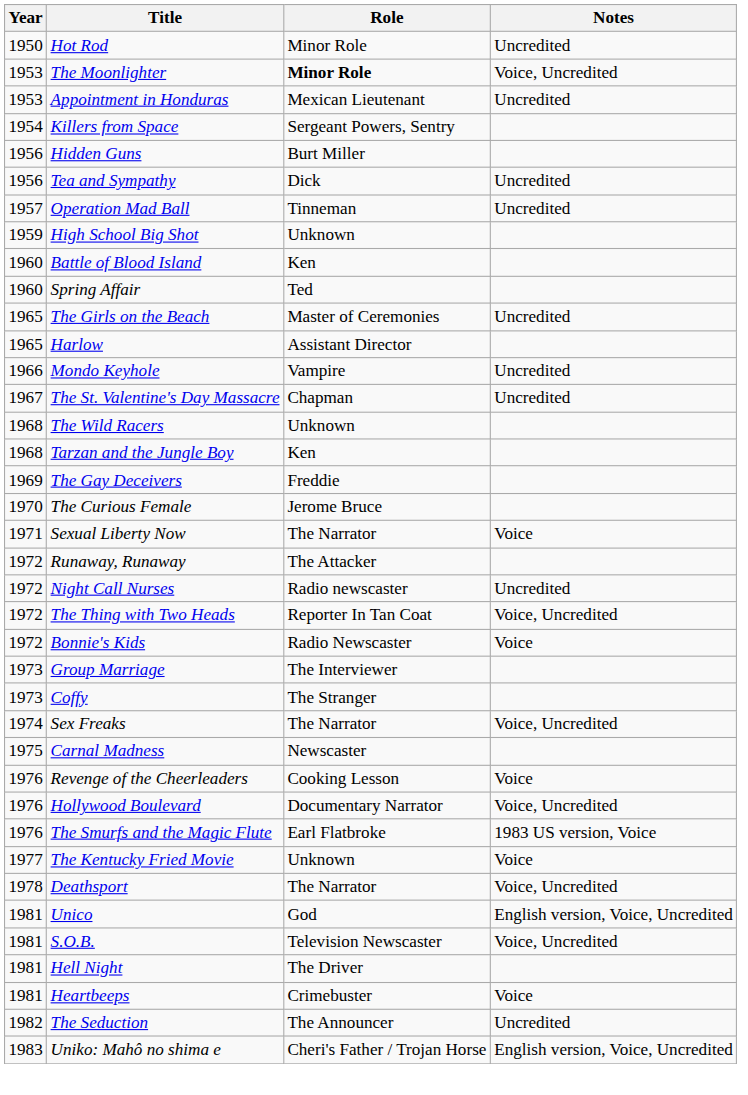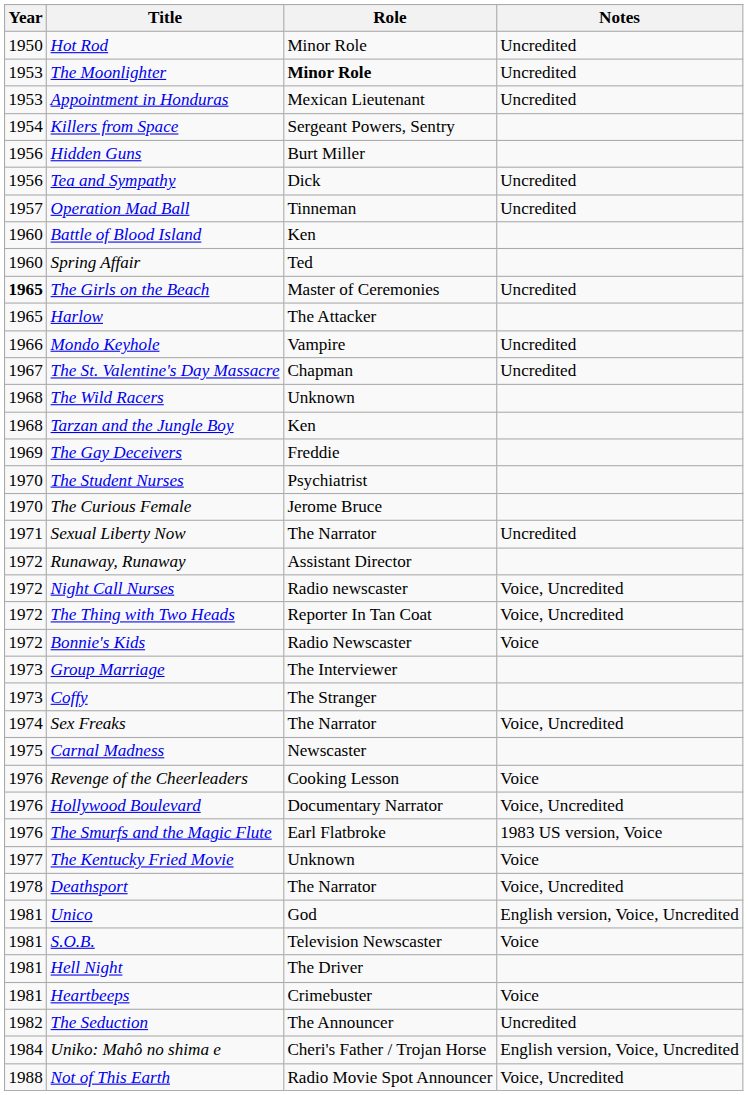 <table class="wikitable">
 <tr>
 <th>Year</th>
 <th>Title</th>
 <th>Role</th>
 <th>Notes</th>
 </tr>
 <tr>
 <td>1950</td>
 <td><em><a href='#'>Hot Rod</a></em></td>
 <td>Minor Role</td>
 <td>Uncredited</td>
 </tr>
 <tr>
 <td>1953</td>
 <td><em><a href='#'>The Moonlighter</a></em></td>
 <td><strong>Minor Role</strong></td>
-<td>Voice, Uncredited</td>
+<td>Uncredited</td>
 </tr>
 <tr>
 <td>1953</td>
 <td><em><a href='#'>Appointment in Honduras</a></em></td>
 <td>Mexican Lieutenant</td>
 <td>Uncredited</td>
 </tr>
 <tr>
 <td>1954</td>
 <td><em><a href='#'>Killers from Space</a></em></td>
 <td>Sergeant Powers, Sentry</td>
 <td></td>
 </tr>
 <tr>
 <td>1956</td>
 <td><em><a href='#'>Hidden Guns</a></em></td>
 <td>Burt Miller</td>
 <td></td>
 </tr>
 <tr>
 <td>1956</td>
 <td><em><a href='#'>Tea and Sympathy</a></em></td>
 <td>Dick</td>
 <td>Uncredited</td>
 </tr>
 <tr>
 <td>1957</td>
 <td><em><a href='#'>Operation Mad Ball</a></em></td>
 <td>Tinneman</td>
 <td>Uncredited</td>
 </tr>
 <tr>
-<td>1959</td>
-<td><em><a href='#'>High School Big Shot</a></em></td>
-<td>Unknown</td>
-<td></td>
-</tr>
-<tr>
 <td>1960</td>
 <td><em><a href='#'>Battle of Blood Island</a></em></td>
 <td>Ken</td>
 <td></td>
 </tr>
 <tr>
 <td>1960</td>
 <td><em>Spring Affair</em></td>
 <td>Ted</td>
 <td></td>
 </tr>
 <tr>
-<td>1965</td>
+<td><strong>1965</strong></td>
 <td><em><a href='#'>The Girls on the Beach</a></em></td>
 <td>Master of Ceremonies</td>
 <td>Uncredited</td>
 </tr>
 <tr>
 <td>1965</td>
 <td><em><a href='#'>Harlow</a></em></td>
-<td>Assistant Director</td>
+<td>The Attacker</td>
 <td></td>
 </tr>
 <tr>
 <td>1966</td>
 <td><em><a href='#'>Mondo Keyhole</a></em></td>
 <td>Vampire</td>
 <td>Uncredited</td>
 </tr>
 <tr>
 <td>1967</td>
 <td><em><a href='#'>The St. Valentine's Day Massacre</a></em></td>
 <td>Chapman</td>
 <td>Uncredited</td>
 </tr>
 <tr>
 <td>1968</td>
 <td><em><a href='#'>The Wild Racers</a></em></td>
 <td>Unknown</td>
 <td></td>
 </tr>
 <tr>
 <td>1968</td>
 <td><em><a href='#'>Tarzan and the Jungle Boy</a></em></td>
 <td>Ken</td>
 <td></td>
 </tr>
 <tr>
 <td>1969</td>
 <td><em><a href='#'>The Gay Deceivers</a></em></td>
 <td>Freddie</td>
 <td></td>
 </tr>
 <tr>
 <td>1970</td>
+<td><em><a href='#'>The Student Nurses</a></em></td>
+<td>Psychiatrist</td>
+<td></td>
+</tr>
+<tr>
+<td>1970</td>
 <td><em>The Curious Female</em></td>
 <td>Jerome Bruce</td>
 <td></td>
 </tr>
 <tr>
 <td>1971</td>
 <td><em>Sexual Liberty Now</em></td>
 <td>The Narrator</td>
-<td>Voice</td>
+<td>Uncredited</td>
 </tr>
 <tr>
 <td>1972</td>
 <td><em>Runaway, Runaway</em></td>
-<td>The Attacker</td>
+<td>Assistant Director</td>
 <td></td>
 </tr>
 <tr>
 <td>1972</td>
 <td><em><a href='#'>Night Call Nurses</a></em></td>
 <td>Radio newscaster</td>
-<td>Uncredited</td>
+<td>Voice, Uncredited</td>
 </tr>
 <tr>
 <td>1972</td>
 <td><em><a href='#'>The Thing with Two Heads</a></em></td>
 <td>Reporter In Tan Coat</td>
 <td>Voice, Uncredited</td>
 </tr>
 <tr>
 <td>1972</td>
 <td><em><a href='#'>Bonnie's Kids</a></em></td>
 <td>Radio Newscaster</td>
 <td>Voice</td>
 </tr>
 <tr>
 <td>1973</td>
 <td><em><a href='#'>Group Marriage</a></em></td>
 <td>The Interviewer</td>
 <td></td>
 </tr>
 <tr>
 <td>1973</td>
 <td><em><a href='#'>Coffy</a></em></td>
 <td>The Stranger</td>
 <td></td>
 </tr>
 <tr>
 <td>1974</td>
 <td><em>Sex Freaks</em></td>
 <td>The Narrator</td>
 <td>Voice, Uncredited</td>
 </tr>
 <tr>
 <td>1975</td>
 <td><em><a href='#'>Carnal Madness</a></em></td>
 <td>Newscaster</td>
 <td></td>
 </tr>
 <tr>
 <td>1976</td>
 <td><em>Revenge of the Cheerleaders</em></td>
 <td>Cooking Lesson</td>
 <td>Voice</td>
 </tr>
 <tr>
 <td>1976</td>
 <td><em><a href='#'>Hollywood Boulevard</a></em></td>
 <td>Documentary Narrator</td>
 <td>Voice, Uncredited</td>
 </tr>
 <tr>
 <td>1976</td>
 <td><em><a href='#'>The Smurfs and the Magic Flute</a></em></td>
 <td>Earl Flatbroke</td>
 <td>1983 US version, Voice</td>
 </tr>
 <tr>
 <td>1977</td>
 <td><em><a href='#'>The Kentucky Fried Movie</a></em></td>
 <td>Unknown</td>
 <td>Voice</td>
 </tr>
 <tr>
 <td>1978</td>
 <td><em><a href='#'>Deathsport</a></em></td>
 <td>The Narrator</td>
 <td>Voice, Uncredited</td>
 </tr>
 <tr>
 <td>1981</td>
 <td><em><a href='#'>Unico</a></em></td>
 <td>God</td>
 <td>English version, Voice, Uncredited</td>
 </tr>
 <tr>
 <td>1981</td>
 <td><em><a href='#'>S.O.B.</a></em></td>
 <td>Television Newscaster</td>
-<td>Voice, Uncredited</td>
+<td>Voice</td>
 </tr>
 <tr>
 <td>1981</td>
 <td><em><a href='#'>Hell Night</a></em></td>
 <td>The Driver</td>
 <td></td>
 </tr>
 <tr>
 <td>1981</td>
 <td><em><a href='#'>Heartbeeps</a></em></td>
 <td>Crimebuster</td>
 <td>Voice</td>
 </tr>
 <tr>
 <td>1982</td>
 <td><em><a href='#'>The Seduction</a></em></td>
 <td>The Announcer</td>
 <td>Uncredited</td>
 </tr>
 <tr>
-<td>1983</td>
+<td>1984</td>
 <td><em>Uniko: Mahô no shima e</em></td>
 <td>Cheri's Father / Trojan Horse</td>
 <td>English version, Voice, Uncredited</td>
 </tr>
+<tr>
+<td>1988</td>
+<td><em><a href='#'>Not of This Earth</a></em></td>
+<td>Radio Movie Spot Announcer</td>
+<td>Voice, Uncredited</td>
+</tr>
 </table>
